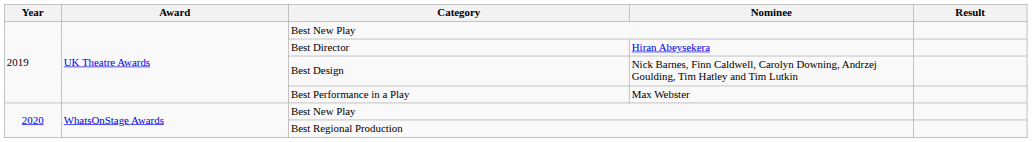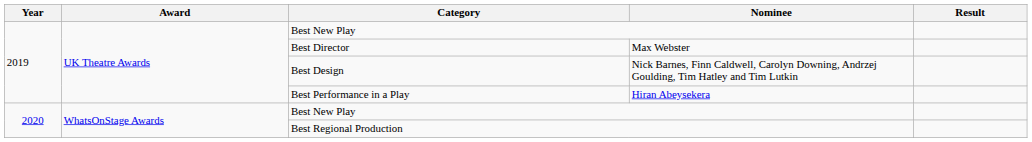 <table class="wikitable" width="95%">
 <tr>
 <th width="5%">Year</th>
 <th width="20%">Award</th>
 <th width="30%">Category</th>
 <th width="25%">Nominee</th>
 <th width="10%">Result</th>
 </tr>
 <tr>
 <td rowspan="4">2019</td>
 <td rowspan="4"><a href='#'>UK Theatre Awards</a></td>
 <td colspan="2">Best New Play</td>
 <td></td>
 </tr>
 <tr>
 <td>Best Director</td>
-<td><a href='#'>Hiran Abeysekera</a></td>
+<td>Max Webster</td>
 <td></td>
 </tr>
 <tr>
 <td>Best Design</td>
 <td>Nick Barnes, Finn Caldwell, Carolyn Downing, Andrzej Goulding, Tim Hatley and Tim Lutkin</td>
 <td></td>
 </tr>
 <tr>
 <td>Best Performance in a Play</td>
-<td>Max Webster</td>
+<td><a href='#'>Hiran Abeysekera</a></td>
 <td></td>
 </tr>
 <tr>
 <td rowspan="2" align="center"><a href='#'>2020</a></td>
 <td rowspan="2"><a href='#'>WhatsOnStage Awards</a></td>
 <td colspan="2">Best New Play</td>
 <td></td>
 </tr>
 <tr>
 <td colspan="2">Best Regional Production</td>
 <td></td>
 </tr>
 </table>
